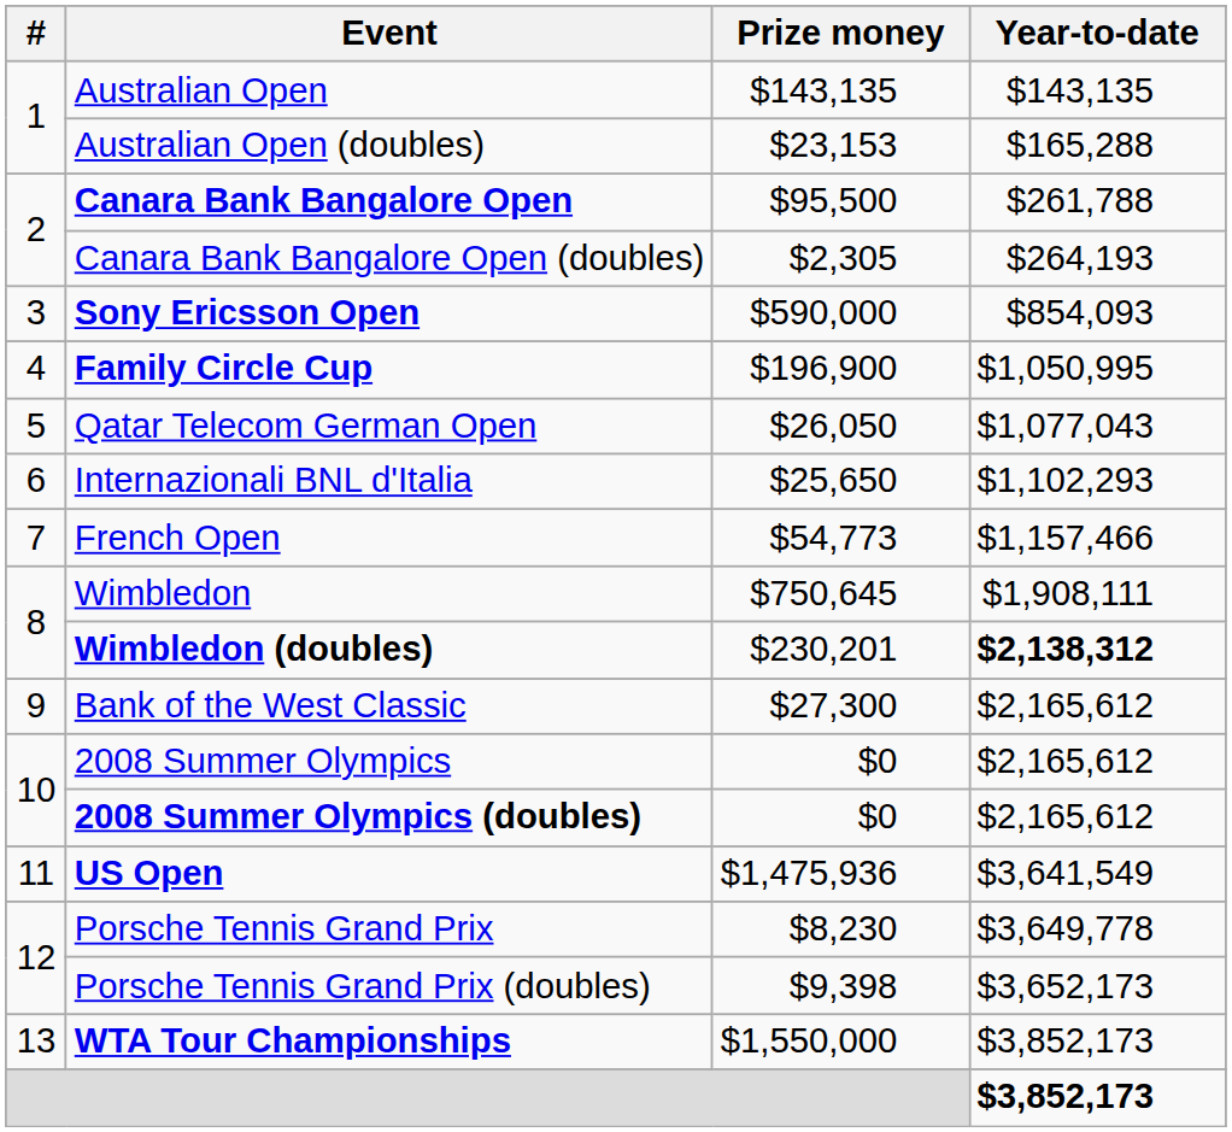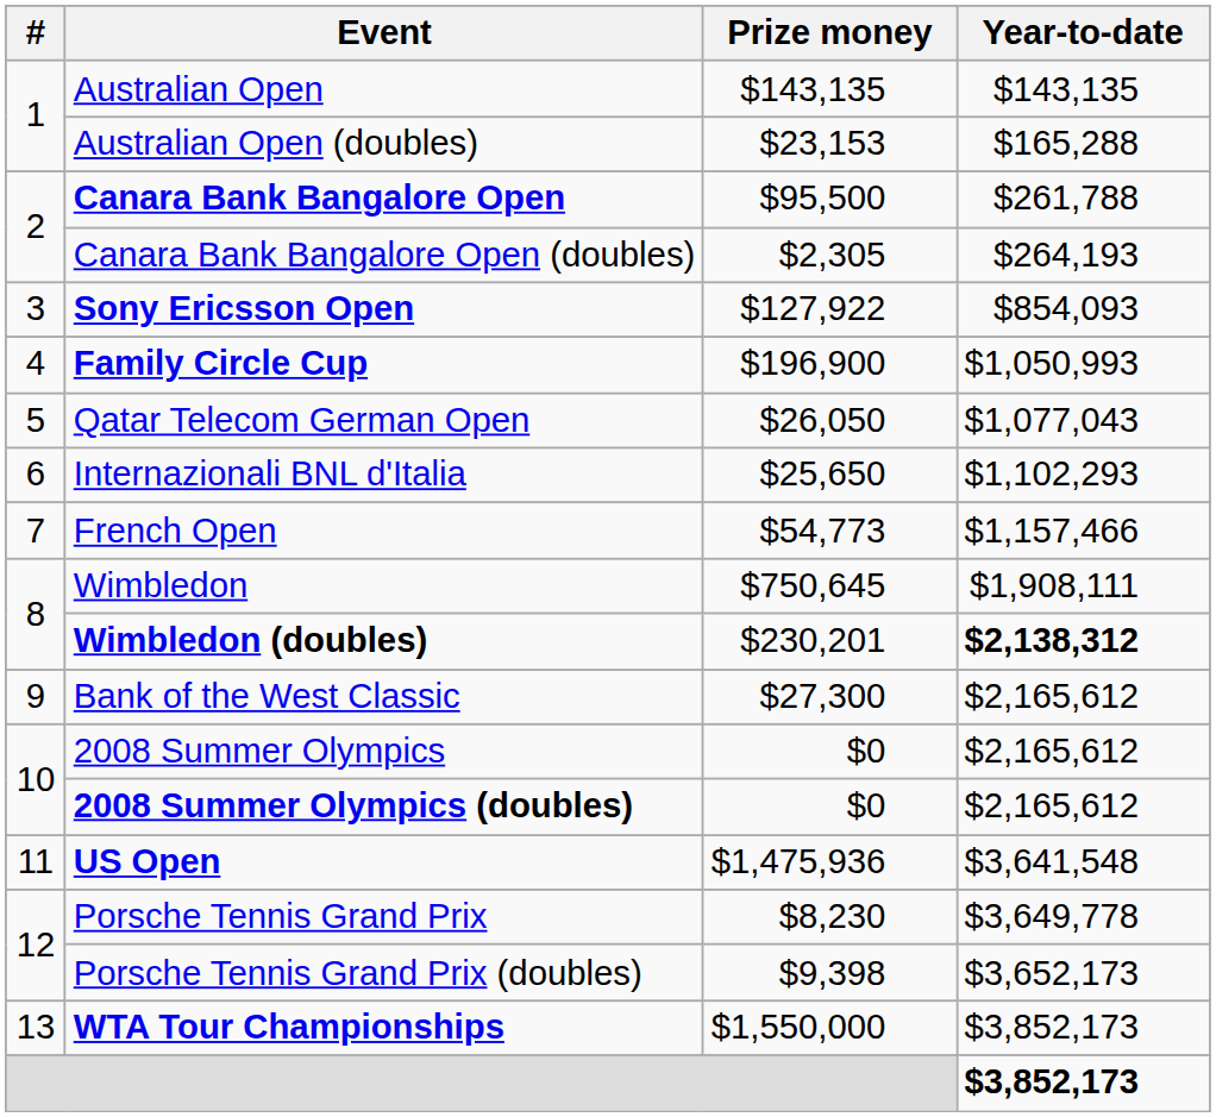 <table class="wikitable sortable" align=center>
 <tr>
 <th width=20>#</th>
 <th>Event</th>
 <th>Prize money</th>
 <th>Year-to-date</th>
 </tr>
 <tr>
 <td align=center rowspan=2>1</td>
 <td><a href='#'>Australian Open</a></td>
 <td align=right style="padding-right: 2em">$143,135</td>
 <td align=right style="padding-right: 2em">$143,135</td>
 </tr>
 <tr>
 <td><a href='#'>Australian Open</a> (doubles)</td>
 <td align=right style="padding-right: 2em">$23,153</td>
 <td align=right style="padding-right: 2em">$165,288</td>
 </tr>
 <tr>
 <td align=center rowspan=2>2</td>
 <td><strong><a href='#'>Canara Bank Bangalore Open</a></strong></td>
 <td align=right style="padding-right: 2em">$95,500</td>
 <td align=right style="padding-right: 2em">$261,788</td>
 </tr>
 <tr>
 <td><a href='#'>Canara Bank Bangalore Open</a> (doubles)</td>
 <td align=right style="padding-right: 2em">$2,305</td>
 <td align=right style="padding-right: 2em">$264,193</td>
 </tr>
 <tr>
 <td align=center>3</td>
 <td><strong><a href='#'>Sony Ericsson Open</a></strong></td>
-<td align=right style="padding-right: 2em">$590,000</td>
+<td align=right style="padding-right: 2em">$127,922</td>
 <td align=right style="padding-right: 2em">$854,093</td>
 </tr>
 <tr>
 <td align=center>4</td>
 <td><strong><a href='#'>Family Circle Cup</a></strong></td>
 <td align=right style="padding-right: 2em">$196,900</td>
-<td align=right style="padding-right: 2em">$1,050,995</td>
+<td align=right style="padding-right: 2em">$1,050,993</td>
 </tr>
 <tr>
 <td align=center>5</td>
 <td><a href='#'>Qatar Telecom German Open</a></td>
 <td align=right style="padding-right: 2em">$26,050</td>
 <td align=right style="padding-right: 2em">$1,077,043</td>
 </tr>
 <tr>
 <td align=center>6</td>
 <td><a href='#'>Internazionali BNL d'Italia</a></td>
 <td align=right style="padding-right: 2em">$25,650</td>
 <td align=right style="padding-right: 2em">$1,102,293</td>
 </tr>
 <tr>
 <td align=center>7</td>
 <td><a href='#'>French Open</a></td>
 <td align=right style="padding-right: 2em">$54,773</td>
 <td align=right style="padding-right: 2em">$1,157,466</td>
 </tr>
 <tr>
 <td align=center rowspan=2>8</td>
 <td><a href='#'>Wimbledon</a></td>
 <td align=right style="padding-right: 2em">$750,645</td>
 <td align=right style="padding-right: 2em">$1,908,111</td>
 </tr>
 <tr>
 <td><strong><a href='#'>Wimbledon</a> (doubles)</strong></td>
 <td align=right style="padding-right: 2em">$230,201</td>
 <td align=right style="padding-right: 2em"><strong>$2,138,312</strong></td>
 </tr>
 <tr>
 <td align=center>9</td>
 <td><a href='#'>Bank of the West Classic</a></td>
 <td align=right style="padding-right: 2em">$27,300</td>
 <td align=right style="padding-right: 2em">$2,165,612</td>
 </tr>
 <tr>
 <td align=center rowspan=2>10</td>
 <td><a href='#'>2008 Summer Olympics</a></td>
 <td align=right style="padding-right: 2em">$0</td>
 <td align=right style="padding-right: 2em">$2,165,612</td>
 </tr>
 <tr>
 <td><strong><a href='#'>2008 Summer Olympics</a> (doubles)</strong></td>
 <td align=right style="padding-right: 2em">$0</td>
 <td align=right style="padding-right: 2em">$2,165,612</td>
 </tr>
 <tr>
 <td align=center>11</td>
 <td><strong><a href='#'>US Open</a></strong></td>
 <td align=right style="padding-right: 2em">$1,475,936</td>
-<td align=right style="padding-right: 2em">$3,641,549</td>
+<td align=right style="padding-right: 2em">$3,641,548</td>
 </tr>
 <tr>
 <td align=center rowspan=2>12</td>
 <td><a href='#'>Porsche Tennis Grand Prix</a></td>
 <td align=right style="padding-right: 2em">$8,230</td>
 <td align=right style="padding-right: 2em">$3,649,778</td>
 </tr>
 <tr>
 <td><a href='#'>Porsche Tennis Grand Prix</a> (doubles)</td>
 <td align=right style="padding-right: 2em">$9,398</td>
 <td align=right style="padding-right: 2em">$3,652,173</td>
 </tr>
 <tr>
 <td align=center>13</td>
 <td><strong><a href='#'>WTA Tour Championships</a></strong></td>
 <td align=right style="padding-right: 2em">$1,550,000</td>
 <td align=right style="padding-right: 2em">$3,852,173</td>
 </tr>
 <tr class="sortbottom">
 <td colspan=3 bgcolor=#DCDCDC></td>
 <td align=right style="padding-right: 2em"><strong>$3,852,173</strong></td>
 </tr>
 </table>
